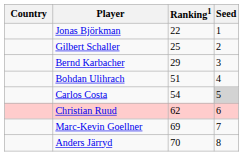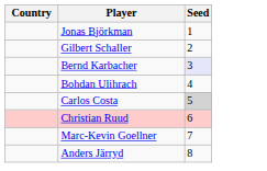 <table class="sortable wikitable">
 <tr>
 <th width="70">Country</th>
 <th width="175">Player</th>
-<th>Ranking<sup>1</sup></th>
 <th>Seed</th>
 </tr>
 <tr>
 <td></td>
 <td><a href='#'>Jonas Björkman</a></td>
-<td>22</td>
 <td>1</td>
 </tr>
 <tr>
 <td></td>
 <td><a href='#'>Gilbert Schaller</a></td>
-<td>25</td>
 <td>2</td>
 </tr>
 <tr>
 <td></td>
 <td><a href='#'>Bernd Karbacher</a></td>
-<td>29</td>
-<td>3</td>
+<td style="background: lavender;">3</td>
 </tr>
 <tr>
 <td></td>
 <td><a href='#'>Bohdan Ulihrach</a></td>
-<td>51</td>
 <td>4</td>
 </tr>
 <tr>
 <td></td>
 <td><a href='#'>Carlos Costa</a></td>
-<td>54</td>
 <td style="background: lightgrey;">5</td>
 </tr>
 <tr style="background:#fcc;">
 <td></td>
 <td><a href='#'>Christian Ruud</a></td>
-<td>62</td>
 <td>6</td>
 </tr>
 <tr>
 <td></td>
 <td><a href='#'>Marc-Kevin Goellner</a></td>
-<td>69</td>
 <td>7</td>
 </tr>
 <tr>
 <td></td>
 <td><a href='#'>Anders Järryd</a></td>
-<td>70</td>
 <td>8</td>
 </tr>
 </table>
